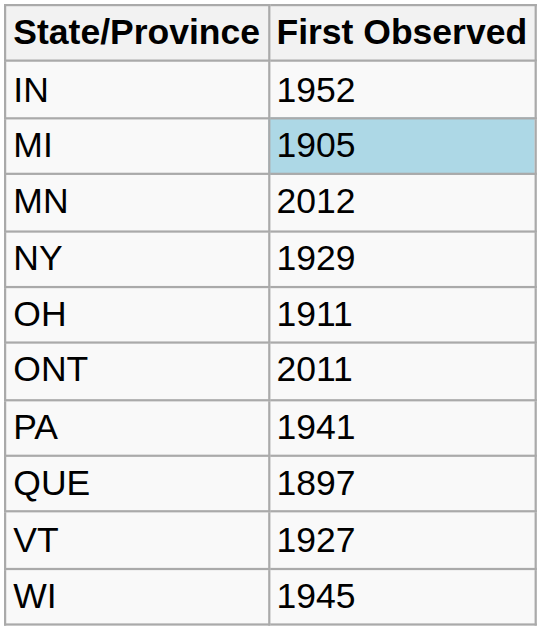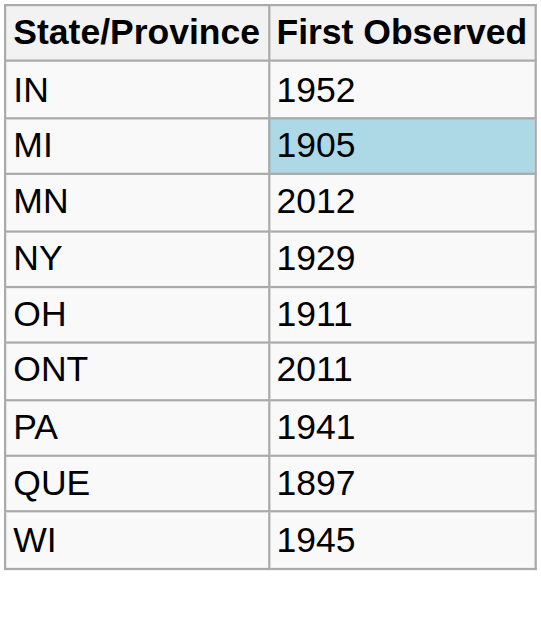 <table class="wikitable">
 <tr>
 <th>State/Province</th>
 <th>First Observed</th>
 </tr>
 <tr>
 <td>IN</td>
 <td>1952</td>
 </tr>
 <tr>
 <td>MI</td>
 <td style="background: lightblue;">1905</td>
 </tr>
 <tr>
 <td>MN</td>
 <td>2012</td>
 </tr>
 <tr>
 <td>NY</td>
 <td>1929</td>
 </tr>
 <tr>
 <td>OH</td>
 <td>1911</td>
 </tr>
 <tr>
 <td>ONT</td>
 <td>2011</td>
 </tr>
 <tr>
 <td>PA</td>
 <td>1941</td>
 </tr>
 <tr>
 <td>QUE</td>
 <td>1897</td>
 </tr>
 <tr>
-<td>VT</td>
-<td>1927</td>
-</tr>
-<tr>
 <td>WI</td>
 <td>1945</td>
 </tr>
 </table>
